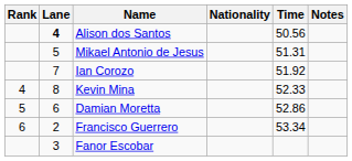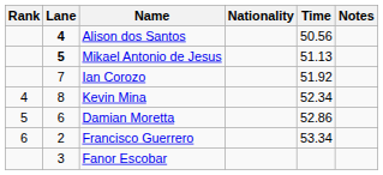 <table class="wikitable sortable" style="text-align:center;font-size:95%">
 <tr>
 <th>Rank</th>
 <th>Lane</th>
 <th>Name</th>
 <th>Nationality</th>
 <th>Time</th>
 <th>Notes</th>
 </tr>
 <tr>
 <td></td>
 <td><strong>4</strong></td>
 <td align=left><a href='#'>Alison dos Santos</a></td>
 <td align=left></td>
 <td>50.56</td>
 <td></td>
 </tr>
 <tr>
 <td></td>
-<td>5</td>
+<td><strong>5</strong></td>
 <td align=left><a href='#'>Mikael Antonio de Jesus</a></td>
 <td align=left></td>
-<td>51.31</td>
+<td>51.13</td>
 <td></td>
 </tr>
 <tr>
 <td></td>
 <td>7</td>
 <td align=left><a href='#'>Ian Corozo</a></td>
 <td align=left></td>
 <td>51.92</td>
 <td></td>
 </tr>
 <tr>
 <td>4</td>
 <td>8</td>
 <td align=left><a href='#'>Kevin Mina</a></td>
 <td align=left></td>
-<td>52.33</td>
+<td>52.34</td>
 <td></td>
 </tr>
 <tr>
 <td>5</td>
 <td>6</td>
 <td align=left><a href='#'>Damian Moretta</a></td>
 <td align=left></td>
 <td>52.86</td>
 <td></td>
 </tr>
 <tr>
 <td>6</td>
 <td>2</td>
 <td align=left><a href='#'>Francisco Guerrero</a></td>
 <td align=left></td>
 <td>53.34</td>
 <td></td>
 </tr>
 <tr>
 <td></td>
 <td>3</td>
 <td align=left><a href='#'>Fanor Escobar</a></td>
 <td align=left></td>
 <td></td>
 <td></td>
 </tr>
 </table>
